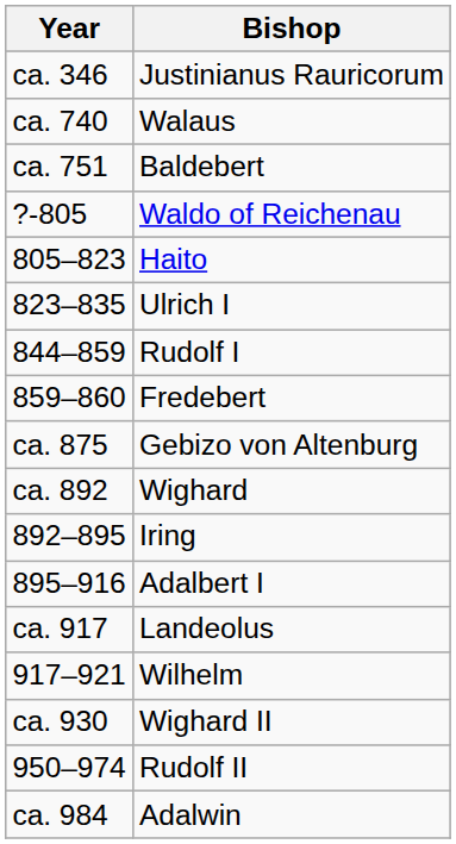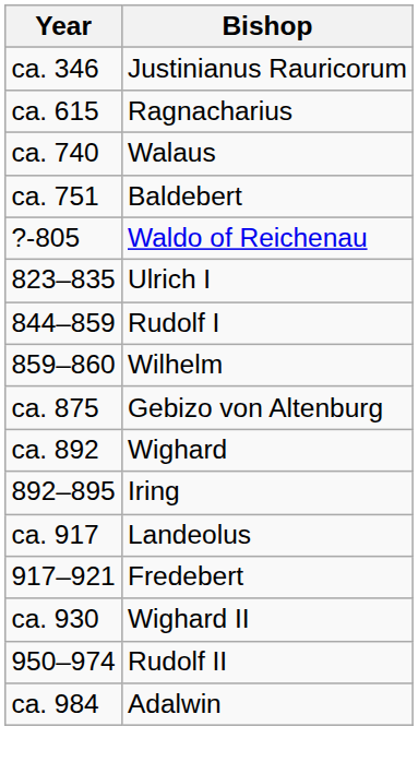 <table class="wikitable sortable">
 <tr>
 <th>Year</th>
 <th>Bishop</th>
 </tr>
 <tr ---->
 <td>ca. 346</td>
 <td>Justinianus Rauricorum</td>
+</tr>
+<tr ---->
+<td>ca. 615</td>
+<td>Ragnacharius</td>
 </tr>
 <tr ---->
 <td>ca. 740</td>
 <td>Walaus</td>
 </tr>
 <tr ---->
 <td>ca. 751</td>
 <td>Baldebert</td>
 </tr>
 <tr ---->
 <td>?-805</td>
 <td><a href='#'>Waldo of Reichenau</a></td>
 </tr>
 <tr ---->
-<td>805–823</td>
-<td><a href='#'>Haito</a></td>
-</tr>
-<tr ---->
 <td>823–835</td>
 <td>Ulrich I</td>
 </tr>
 <tr ---->
 <td>844–859</td>
 <td>Rudolf I</td>
 </tr>
 <tr ---->
 <td>859–860</td>
-<td>Fredebert</td>
+<td>Wilhelm</td>
 </tr>
 <tr ---->
 <td>ca. 875</td>
 <td>Gebizo von Altenburg</td>
 </tr>
 <tr ---->
 <td>ca. 892</td>
 <td>Wighard</td>
 </tr>
 <tr ---->
 <td>892–895</td>
 <td>Iring</td>
 </tr>
 <tr ---->
-<td>895–916</td>
-<td>Adalbert I</td>
-</tr>
-<tr ---->
 <td>ca. 917</td>
 <td>Landeolus</td>
 </tr>
 <tr ---->
 <td>917–921</td>
-<td>Wilhelm</td>
+<td>Fredebert</td>
 </tr>
 <tr ---->
 <td>ca. 930</td>
 <td>Wighard II</td>
 </tr>
 <tr ---->
 <td>950–974</td>
 <td>Rudolf II</td>
 </tr>
 <tr ---->
 <td>ca. 984</td>
 <td>Adalwin</td>
 </tr>
 </table>
